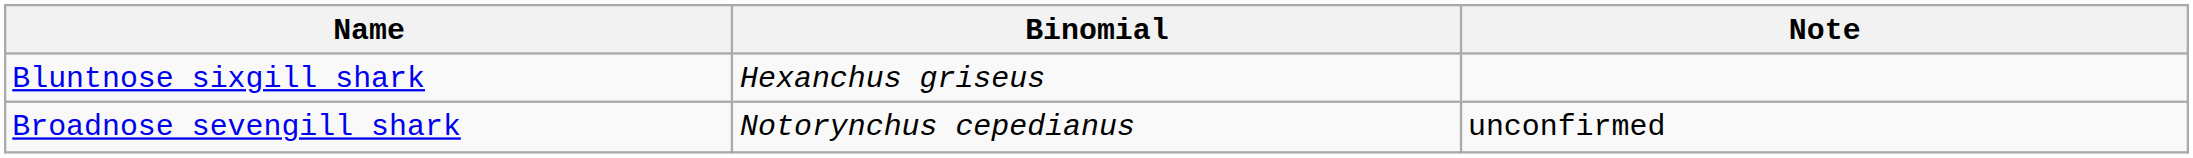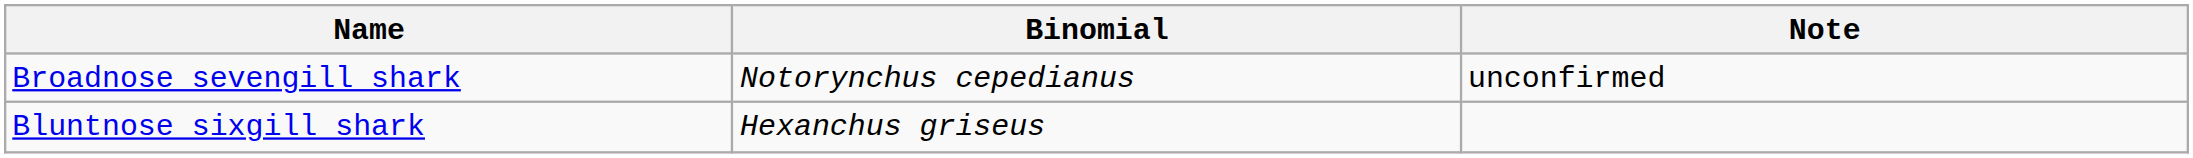 <table width=60% class="wikitable">
 <tr>
 <th width=20%>Name</th>
 <th width=20%>Binomial</th>
 <th width=20%>Note</th>
 </tr>
 <tr>
+<td><a href='#'>Broadnose sevengill shark</a><br></td>
+<td><em>Notorynchus cepedianus</em></td>
+<td>unconfirmed</td>
+</tr>
+<tr>
 <td><a href='#'>Bluntnose sixgill shark</a><br></td>
 <td><em>Hexanchus griseus</em></td>
 <td></td>
 </tr>
-<tr>
-<td><a href='#'>Broadnose sevengill shark</a><br></td>
-<td><em>Notorynchus cepedianus</em></td>
-<td>unconfirmed</td>
-</tr>
 </table>
